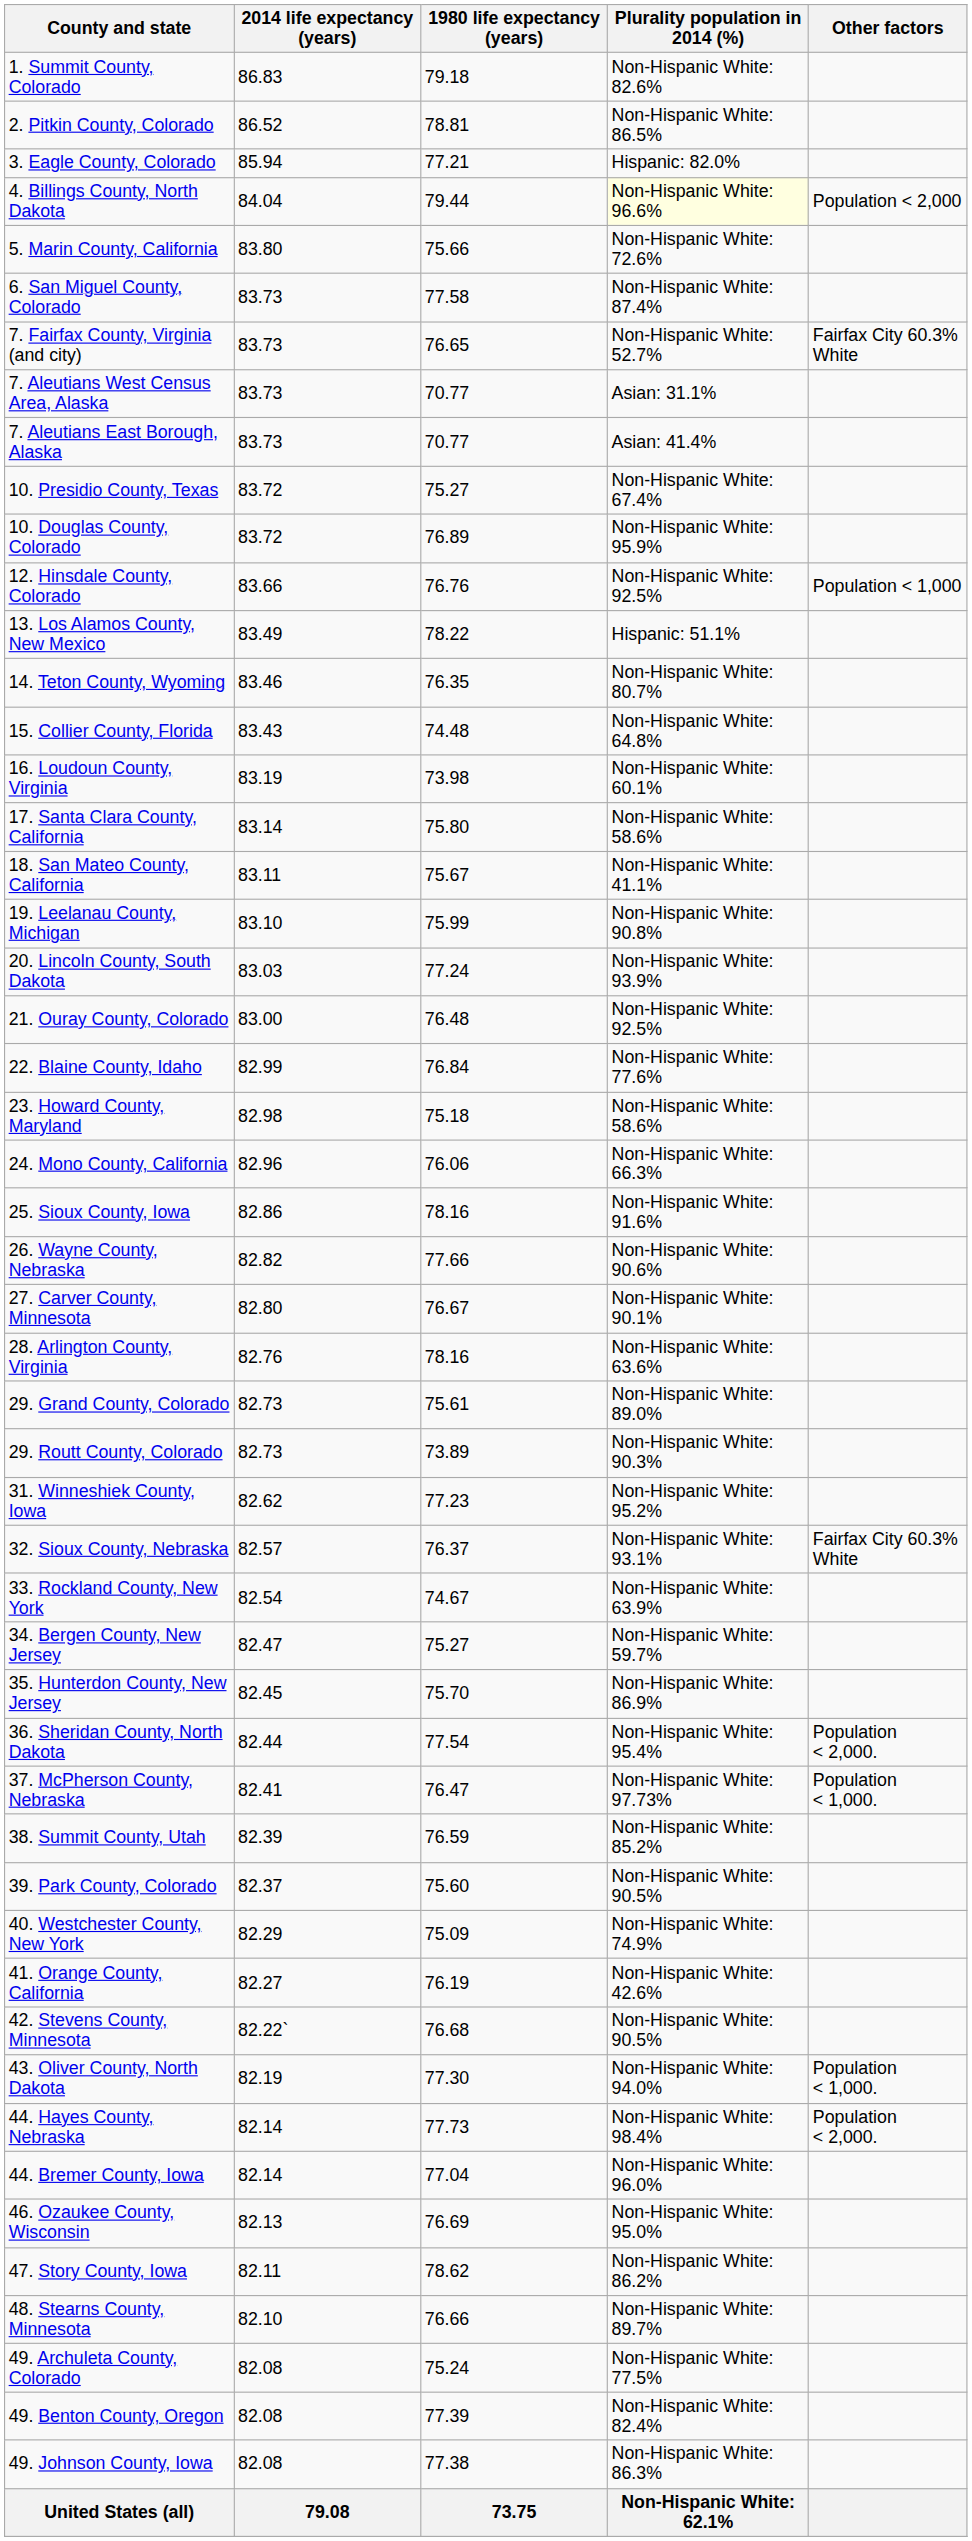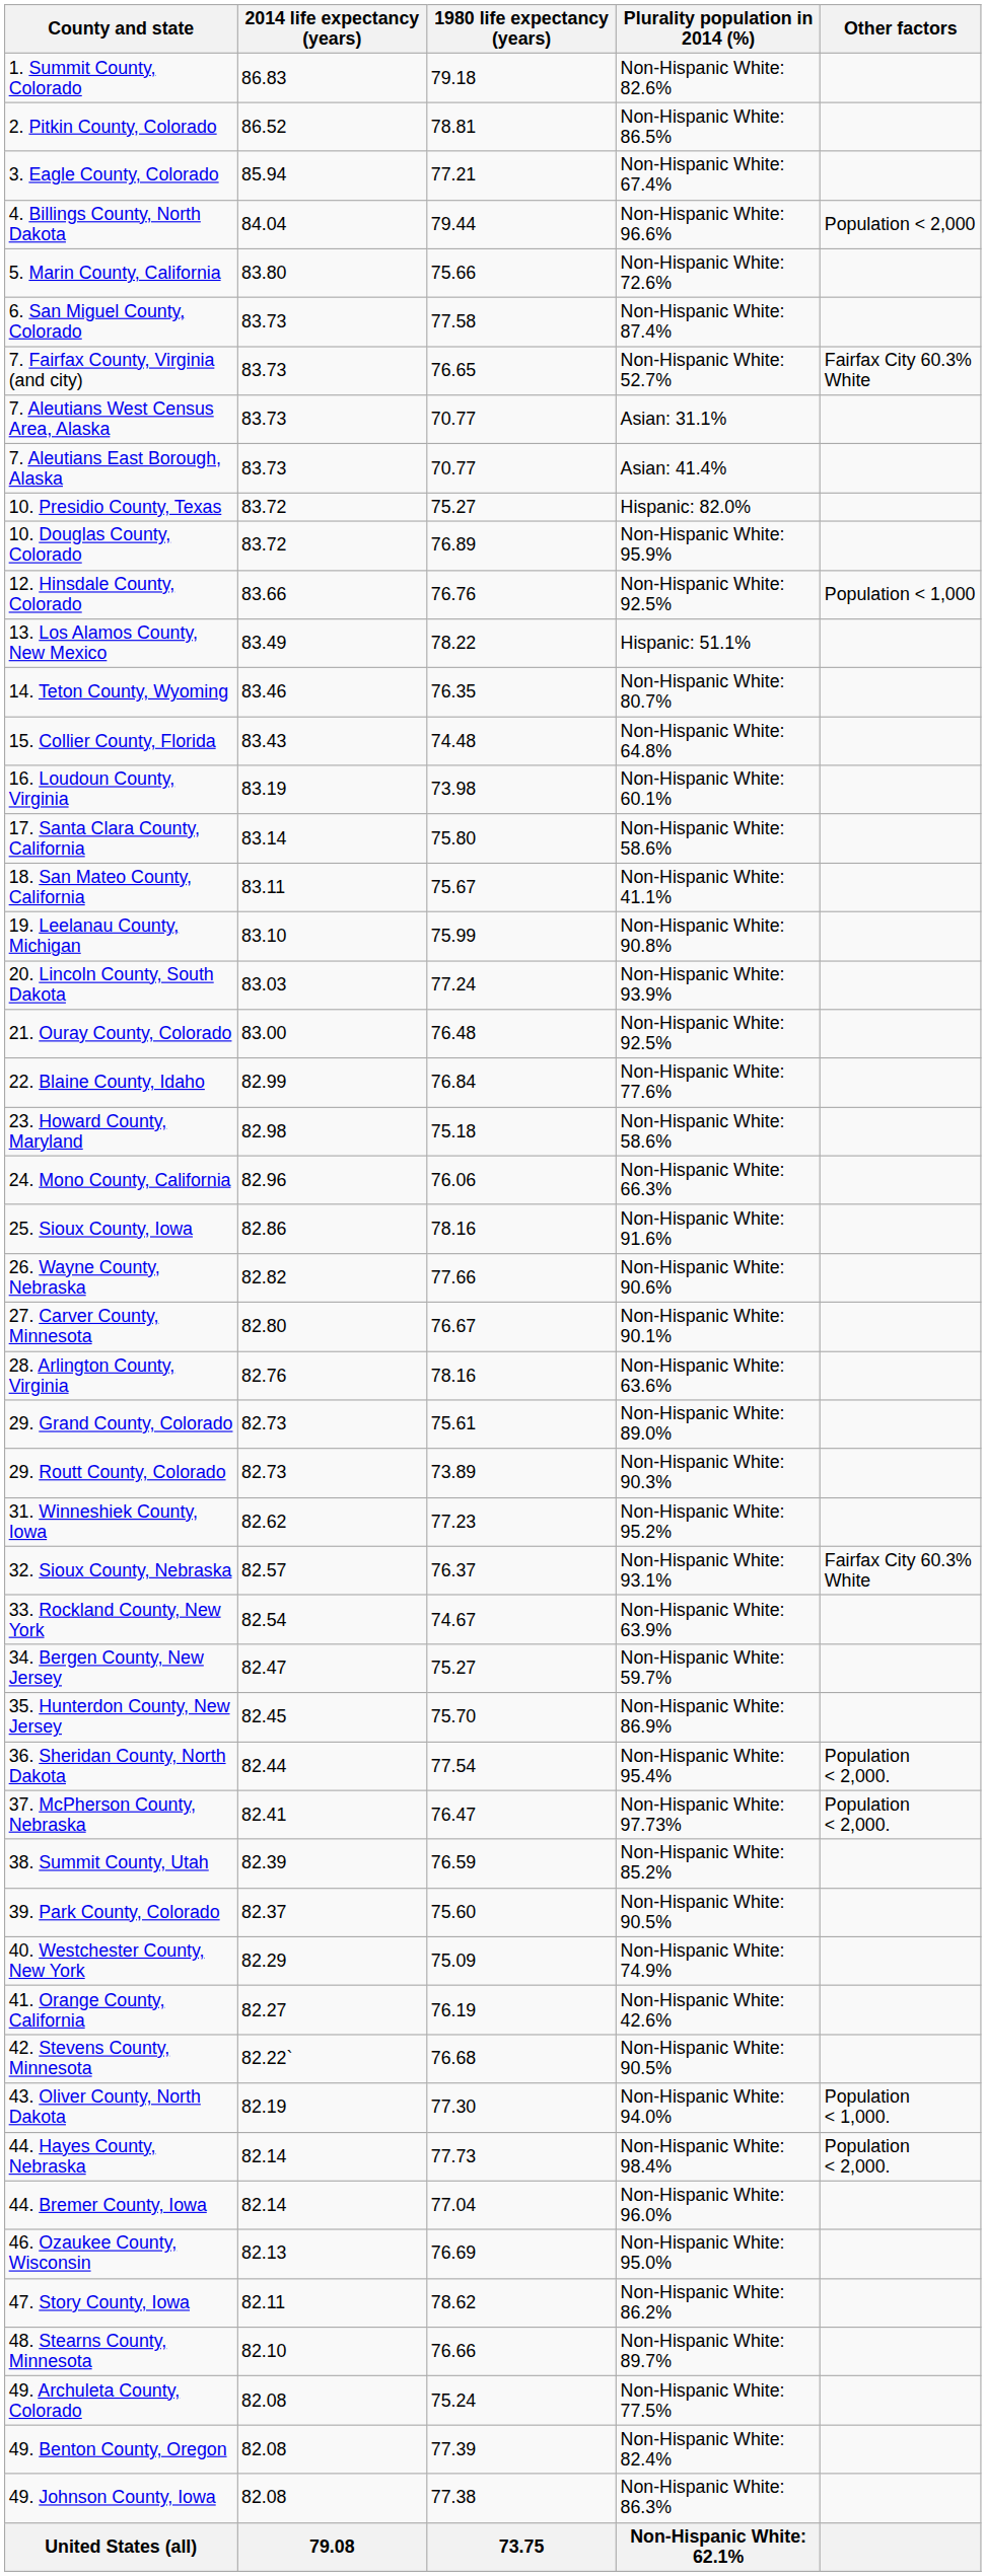 <table class="wikitable sortable">
 <tr>
 <th>County and state</th>
 <th>2014 life expectancy (years) </th>
 <th>1980 life expectancy (years)</th>
 <th>Plurality population in 2014 (%)</th>
 <th>Other factors</th>
 </tr>
 <tr>
 <td>1.  <a href='#'>Summit County, Colorado</a></td>
 <td>86.83</td>
 <td>79.18</td>
 <td>Non-Hispanic White: 82.6%</td>
 <td></td>
 </tr>
 <tr>
 <td>2.  <a href='#'>Pitkin County, Colorado</a></td>
 <td>86.52</td>
 <td>78.81</td>
 <td>Non-Hispanic White: 86.5%</td>
 <td></td>
 </tr>
 <tr>
 <td>3.  <a href='#'>Eagle County, Colorado</a></td>
 <td>85.94</td>
 <td>77.21</td>
-<td>Hispanic: 82.0%</td>
+<td>Non-Hispanic White: 67.4%</td>
 <td></td>
 </tr>
 <tr>
 <td>4. <a href='#'>Billings County, North Dakota</a></td>
 <td>84.04</td>
 <td>79.44</td>
-<td style="background: lightyellow;">Non-Hispanic White: 96.6%</td>
+<td>Non-Hispanic White: 96.6%</td>
 <td>Population < 2,000</td>
 </tr>
 <tr>
 <td>5.  <a href='#'>Marin County, California</a></td>
 <td>83.80</td>
 <td>75.66</td>
 <td>Non-Hispanic White: 72.6%</td>
 <td></td>
 </tr>
 <tr>
 <td>6.  <a href='#'>San Miguel County, Colorado</a></td>
 <td>83.73</td>
 <td>77.58</td>
 <td>Non-Hispanic White: 87.4%</td>
 <td></td>
 </tr>
 <tr>
 <td>7.  <a href='#'>Fairfax County, Virginia</a> (and city)</td>
 <td>83.73</td>
 <td>76.65</td>
 <td>Non-Hispanic White: 52.7%</td>
 <td>Fairfax City 60.3% White</td>
 </tr>
 <tr>
 <td>7. <a href='#'>Aleutians West Census Area, Alaska</a></td>
 <td>83.73</td>
 <td>70.77</td>
 <td>Asian: 31.1%</td>
 <td></td>
 </tr>
 <tr>
 <td>7. <a href='#'>Aleutians East Borough, Alaska</a></td>
 <td>83.73</td>
 <td>70.77</td>
 <td>Asian: 41.4%</td>
 <td></td>
 </tr>
 <tr>
 <td>10.  <a href='#'>Presidio County, Texas</a></td>
 <td>83.72</td>
 <td>75.27</td>
-<td>Non-Hispanic White: 67.4%</td>
+<td>Hispanic: 82.0%</td>
 <td></td>
 </tr>
 <tr>
 <td>10.  <a href='#'>Douglas County, Colorado</a></td>
 <td>83.72</td>
 <td>76.89</td>
 <td>Non-Hispanic White: 95.9%</td>
 <td></td>
 </tr>
 <tr>
 <td>12. <a href='#'>Hinsdale County, Colorado</a></td>
 <td>83.66</td>
 <td>76.76</td>
 <td>Non-Hispanic White: 92.5%</td>
 <td>Population < 1,000</td>
 </tr>
 <tr>
 <td>13. <a href='#'>Los Alamos County, New Mexico</a></td>
 <td>83.49</td>
 <td>78.22</td>
 <td>Hispanic: 51.1%</td>
 <td></td>
 </tr>
 <tr>
 <td>14. <a href='#'>Teton County, Wyoming</a></td>
 <td>83.46</td>
 <td>76.35</td>
 <td>Non-Hispanic White: 80.7%</td>
 <td></td>
 </tr>
 <tr>
 <td>15. <a href='#'>Collier County, Florida</a></td>
 <td>83.43</td>
 <td>74.48</td>
 <td>Non-Hispanic White: 64.8%</td>
 <td></td>
 </tr>
 <tr>
 <td>16. <a href='#'>Loudoun County, Virginia</a></td>
 <td>83.19</td>
 <td>73.98</td>
 <td>Non-Hispanic White: 60.1%</td>
 <td></td>
 </tr>
 <tr>
 <td>17. <a href='#'>Santa Clara County, California</a></td>
 <td>83.14</td>
 <td>75.80</td>
 <td>Non-Hispanic White: 58.6%</td>
 <td></td>
 </tr>
 <tr>
 <td>18. <a href='#'>San Mateo County, California</a></td>
 <td>83.11</td>
 <td>75.67</td>
 <td>Non-Hispanic White: 41.1%</td>
 <td></td>
 </tr>
 <tr>
 <td>19. <a href='#'>Leelanau County, Michigan</a></td>
 <td>83.10</td>
 <td>75.99</td>
 <td>Non-Hispanic White: 90.8%</td>
 <td></td>
 </tr>
 <tr>
 <td>20. <a href='#'>Lincoln County, South Dakota</a></td>
 <td>83.03</td>
 <td>77.24</td>
 <td>Non-Hispanic White: 93.9%</td>
 <td></td>
 </tr>
 <tr>
 <td>21. <a href='#'>Ouray County, Colorado</a></td>
 <td>83.00</td>
 <td>76.48</td>
 <td>Non-Hispanic White: 92.5%</td>
 <td></td>
 </tr>
 <tr>
 <td>22. <a href='#'>Blaine County, Idaho</a></td>
 <td>82.99</td>
 <td>76.84</td>
 <td>Non-Hispanic White: 77.6%</td>
 <td></td>
 </tr>
 <tr>
 <td>23. <a href='#'>Howard County, Maryland</a></td>
 <td>82.98</td>
 <td>75.18</td>
 <td>Non-Hispanic White: 58.6%</td>
 <td></td>
 </tr>
 <tr>
 <td>24. <a href='#'>Mono County, California</a></td>
 <td>82.96</td>
 <td>76.06</td>
 <td>Non-Hispanic White: 66.3%</td>
 <td></td>
 </tr>
 <tr>
 <td>25. <a href='#'>Sioux County, Iowa</a></td>
 <td>82.86</td>
 <td>78.16</td>
 <td>Non-Hispanic White: 91.6%</td>
 <td></td>
 </tr>
 <tr>
 <td>26. <a href='#'>Wayne County, Nebraska</a></td>
 <td>82.82</td>
 <td>77.66</td>
 <td>Non-Hispanic White: 90.6%</td>
 <td></td>
 </tr>
 <tr>
 <td>27. <a href='#'>Carver County, Minnesota</a></td>
 <td>82.80</td>
 <td>76.67</td>
 <td>Non-Hispanic White: 90.1%</td>
 <td></td>
 </tr>
 <tr>
 <td>28. <a href='#'>Arlington County, Virginia</a></td>
 <td>82.76</td>
 <td>78.16</td>
 <td>Non-Hispanic White: 63.6%</td>
 <td></td>
 </tr>
 <tr>
 <td>29. <a href='#'>Grand County, Colorado</a></td>
 <td>82.73</td>
 <td>75.61</td>
 <td>Non-Hispanic White: 89.0%</td>
 <td></td>
 </tr>
 <tr>
 <td>29. <a href='#'>Routt County, Colorado</a></td>
 <td>82.73</td>
 <td>73.89</td>
 <td>Non-Hispanic White: 90.3%</td>
 <td></td>
 </tr>
 <tr>
 <td>31. <a href='#'>Winneshiek County, Iowa</a></td>
 <td>82.62</td>
 <td>77.23</td>
 <td>Non-Hispanic White: 95.2%</td>
 <td></td>
 </tr>
 <tr>
 <td>32. <a href='#'>Sioux County, Nebraska</a></td>
 <td>82.57</td>
 <td>76.37</td>
 <td>Non-Hispanic White: 93.1%</td>
 <td>Fairfax City 60.3% White</td>
 </tr>
 <tr>
 <td>33. <a href='#'>Rockland County, New York</a></td>
 <td>82.54</td>
 <td>74.67</td>
 <td>Non-Hispanic White: 63.9%</td>
 <td></td>
 </tr>
 <tr>
 <td>34. <a href='#'>Bergen County, New Jersey</a></td>
 <td>82.47</td>
 <td>75.27</td>
 <td>Non-Hispanic White: 59.7%</td>
 <td></td>
 </tr>
 <tr>
 <td>35. <a href='#'>Hunterdon County, New Jersey</a></td>
 <td>82.45</td>
 <td>75.70</td>
 <td>Non-Hispanic White: 86.9%</td>
 <td></td>
 </tr>
 <tr>
 <td>36. <a href='#'>Sheridan County, North Dakota</a></td>
 <td>82.44</td>
 <td>77.54</td>
 <td>Non-Hispanic White: 95.4%</td>
 <td>Population < 2,000.</td>
 </tr>
 <tr>
 <td>37. <a href='#'>McPherson County, Nebraska</a></td>
 <td>82.41</td>
 <td>76.47</td>
 <td>Non-Hispanic White: 97.73%</td>
-<td>Population < 1,000.</td>
+<td>Population < 2,000.</td>
 </tr>
 <tr>
 <td>38. <a href='#'>Summit County, Utah</a></td>
 <td>82.39</td>
 <td>76.59</td>
 <td>Non-Hispanic White: 85.2%</td>
 <td></td>
 </tr>
 <tr>
 <td>39. <a href='#'>Park County, Colorado</a></td>
 <td>82.37</td>
 <td>75.60</td>
 <td>Non-Hispanic White: 90.5%</td>
 <td></td>
 </tr>
 <tr>
 <td>40. <a href='#'>Westchester County, New York</a></td>
 <td>82.29</td>
 <td>75.09</td>
 <td>Non-Hispanic White: 74.9%</td>
 <td></td>
 </tr>
 <tr>
 <td>41. <a href='#'>Orange County, California</a></td>
 <td>82.27</td>
 <td>76.19</td>
 <td>Non-Hispanic White: 42.6%</td>
 <td></td>
 </tr>
 <tr>
 <td>42. <a href='#'>Stevens County, Minnesota</a></td>
 <td>82.22`</td>
 <td>76.68</td>
 <td>Non-Hispanic White: 90.5%</td>
 <td></td>
 </tr>
 <tr>
 <td>43. <a href='#'>Oliver County, North Dakota</a></td>
 <td>82.19</td>
 <td>77.30</td>
 <td>Non-Hispanic White: 94.0%</td>
 <td>Population < 1,000.</td>
 </tr>
 <tr>
 <td>44. <a href='#'>Hayes County, Nebraska</a></td>
 <td>82.14</td>
 <td>77.73</td>
 <td>Non-Hispanic White: 98.4%</td>
 <td>Population < 2,000.</td>
 </tr>
 <tr>
 <td>44. <a href='#'>Bremer County, Iowa</a></td>
 <td>82.14</td>
 <td>77.04</td>
 <td>Non-Hispanic White: 96.0%</td>
 <td></td>
 </tr>
 <tr>
 <td>46. <a href='#'>Ozaukee County, Wisconsin</a></td>
 <td>82.13</td>
 <td>76.69</td>
 <td>Non-Hispanic White: 95.0%</td>
 <td></td>
 </tr>
 <tr>
 <td>47. <a href='#'>Story County, Iowa</a></td>
 <td>82.11</td>
 <td>78.62</td>
 <td>Non-Hispanic White: 86.2%</td>
 <td></td>
 </tr>
 <tr>
 <td>48. <a href='#'>Stearns County, Minnesota</a></td>
 <td>82.10</td>
 <td>76.66</td>
 <td>Non-Hispanic White: 89.7%</td>
 <td></td>
 </tr>
 <tr>
 <td>49. <a href='#'>Archuleta County, Colorado</a></td>
 <td>82.08</td>
 <td>75.24</td>
 <td>Non-Hispanic White: 77.5%</td>
 <td></td>
 </tr>
 <tr>
 <td>49. <a href='#'>Benton County, Oregon</a></td>
 <td>82.08</td>
 <td>77.39</td>
 <td>Non-Hispanic White: 82.4%</td>
 <td></td>
 </tr>
 <tr>
 <td>49. <a href='#'>Johnson County, Iowa</a></td>
 <td>82.08</td>
 <td>77.38</td>
 <td>Non-Hispanic White: 86.3%</td>
 <td></td>
 </tr>
 <tr>
 <th>United States (all)</th>
 <th>79.08</th>
 <th>73.75</th>
 <th>Non-Hispanic White: 62.1%</th>
 <th></th>
 </tr>
 <tr>
 </tr>
 </table>
